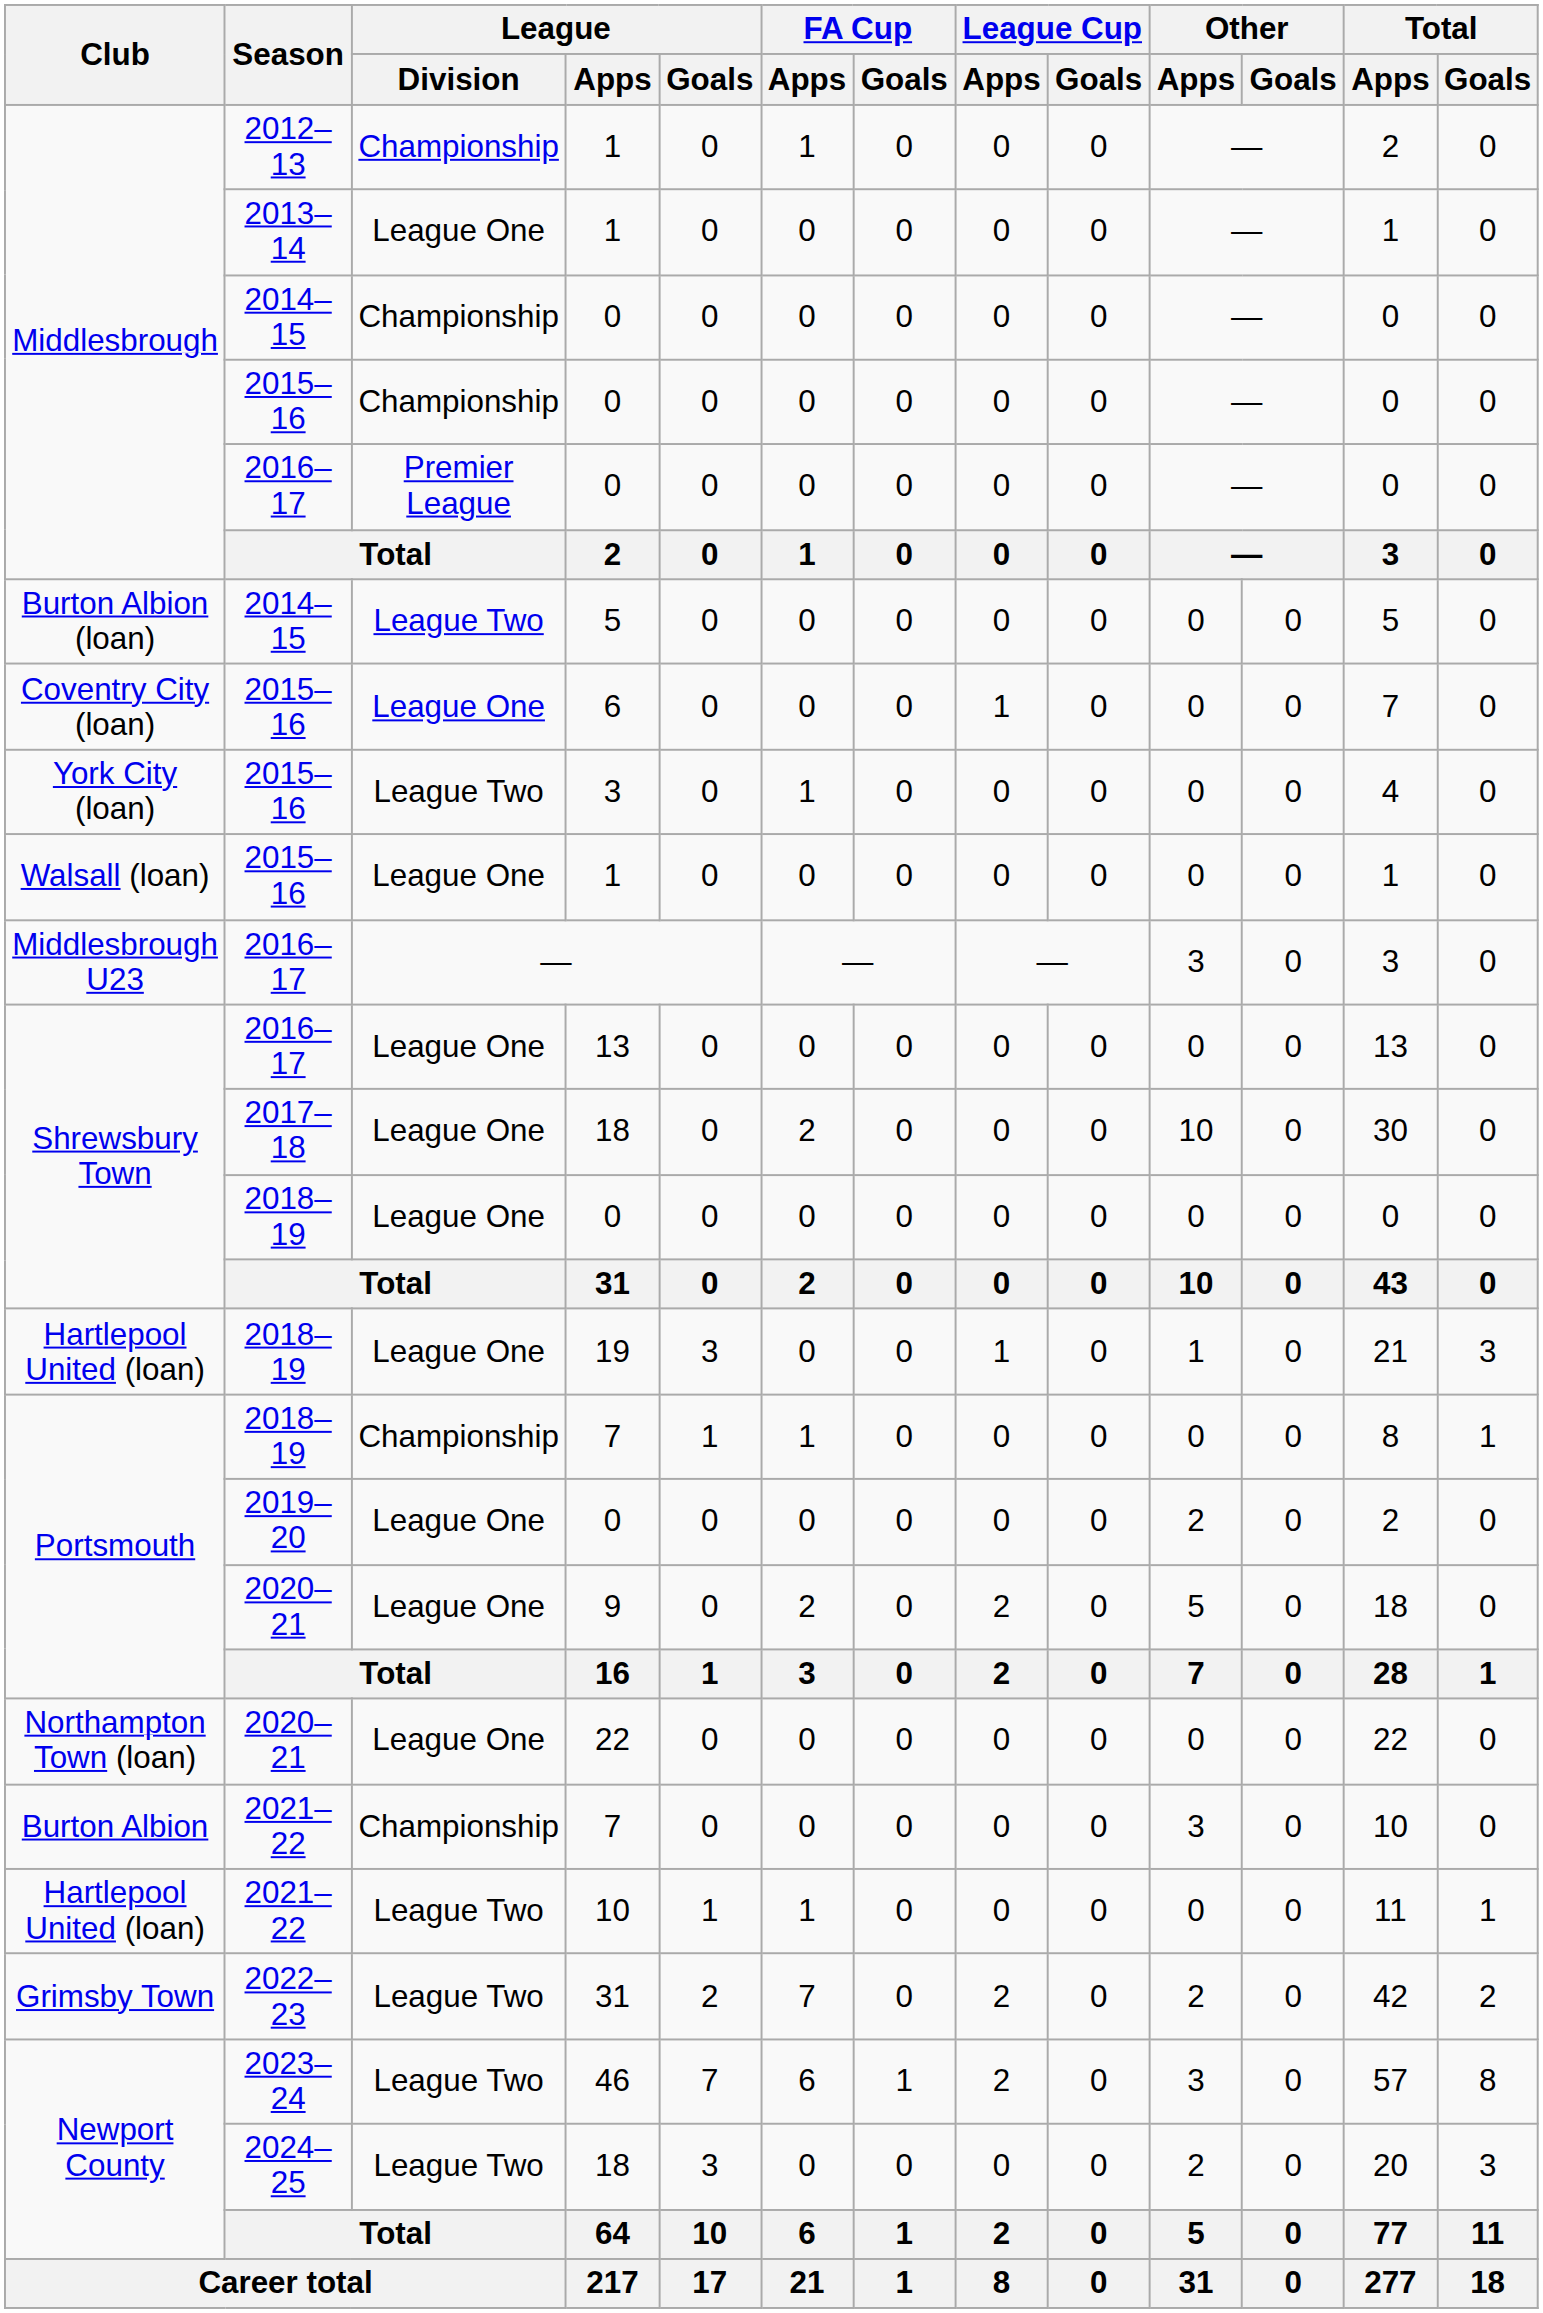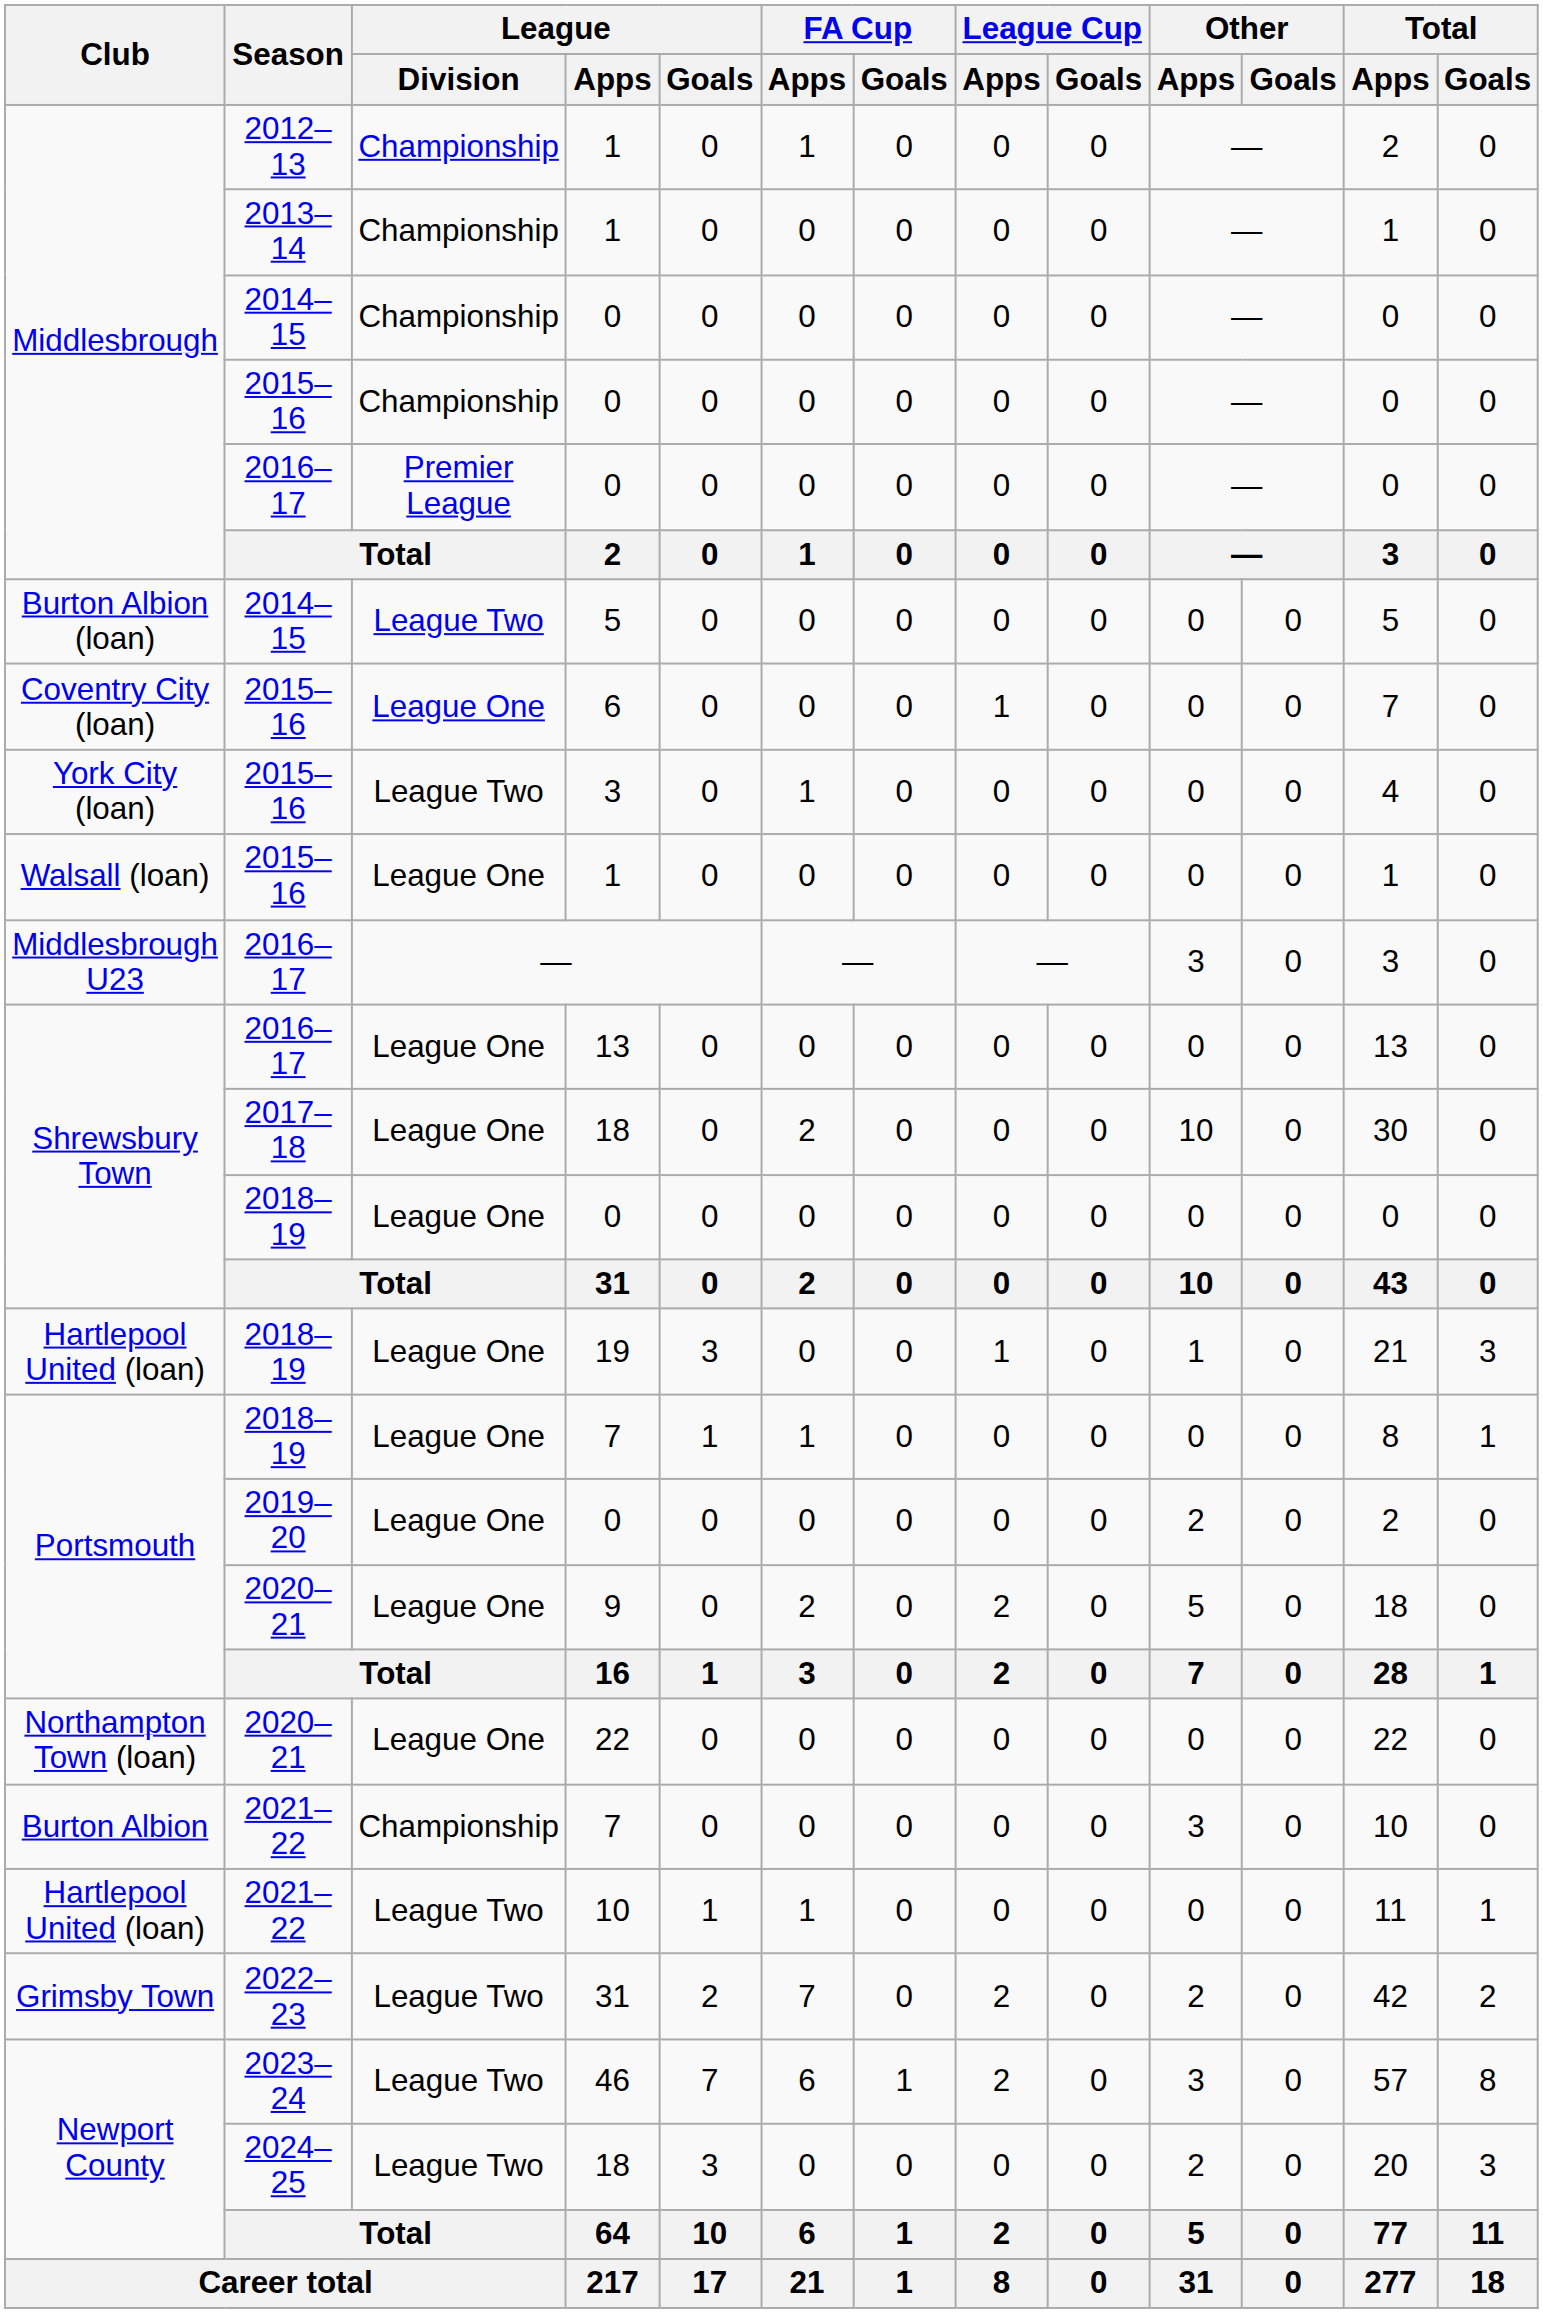 <table class=wikitable style=text-align:center>
 <tr>
 <th rowspan=2>Club</th>
 <th rowspan=2>Season</th>
 <th colspan=3>League</th>
 <th colspan=2><a href='#'>FA Cup</a></th>
 <th colspan=2><a href='#'>League Cup</a></th>
 <th colspan=2>Other</th>
 <th colspan=2>Total</th>
 </tr>
 <tr>
 <th>Division</th>
 <th>Apps</th>
 <th>Goals</th>
 <th>Apps</th>
 <th>Goals</th>
 <th>Apps</th>
 <th>Goals</th>
 <th>Apps</th>
 <th>Goals</th>
 <th>Apps</th>
 <th>Goals</th>
 </tr>
 <tr>
 <td rowspan=6><a href='#'>Middlesbrough</a></td>
 <td><a href='#'>2012–13</a></td>
 <td><a href='#'>Championship</a></td>
 <td>1</td>
 <td>0</td>
 <td>1</td>
 <td>0</td>
 <td>0</td>
 <td>0</td>
 <td colspan=2>—</td>
 <td>2</td>
 <td>0</td>
 </tr>
 <tr>
 <td><a href='#'>2013–14</a></td>
-<td>League One</td>
+<td>Championship</td>
 <td>1</td>
 <td>0</td>
 <td>0</td>
 <td>0</td>
 <td>0</td>
 <td>0</td>
 <td colspan=2>—</td>
 <td>1</td>
 <td>0</td>
 </tr>
 <tr>
 <td><a href='#'>2014–15</a></td>
 <td>Championship</td>
 <td>0</td>
 <td>0</td>
 <td>0</td>
 <td>0</td>
 <td>0</td>
 <td>0</td>
 <td colspan=2>—</td>
 <td>0</td>
 <td>0</td>
 </tr>
 <tr>
 <td><a href='#'>2015–16</a></td>
 <td>Championship</td>
 <td>0</td>
 <td>0</td>
 <td>0</td>
 <td>0</td>
 <td>0</td>
 <td>0</td>
 <td colspan=2>—</td>
 <td>0</td>
 <td>0</td>
 </tr>
 <tr>
 <td><a href='#'>2016–17</a></td>
 <td><a href='#'>Premier League</a></td>
 <td>0</td>
 <td>0</td>
 <td>0</td>
 <td>0</td>
 <td>0</td>
 <td>0</td>
 <td colspan=2>—</td>
 <td>0</td>
 <td>0</td>
 </tr>
 <tr>
 <th colspan=2>Total</th>
 <th>2</th>
 <th>0</th>
 <th>1</th>
 <th>0</th>
 <th>0</th>
 <th>0</th>
 <th colspan=2>—</th>
 <th>3</th>
 <th>0</th>
 </tr>
 <tr>
 <td><a href='#'>Burton Albion</a> (loan)</td>
 <td><a href='#'>2014–15</a></td>
 <td><a href='#'>League Two</a></td>
 <td>5</td>
 <td>0</td>
 <td>0</td>
 <td>0</td>
 <td>0</td>
 <td>0</td>
 <td>0</td>
 <td>0</td>
 <td>5</td>
 <td>0</td>
 </tr>
 <tr>
 <td><a href='#'>Coventry City</a> (loan)</td>
 <td><a href='#'>2015–16</a></td>
 <td><a href='#'>League One</a></td>
 <td>6</td>
 <td>0</td>
 <td>0</td>
 <td>0</td>
 <td>1</td>
 <td>0</td>
 <td>0</td>
 <td>0</td>
 <td>7</td>
 <td>0</td>
 </tr>
 <tr>
 <td><a href='#'>York City</a> (loan)</td>
 <td><a href='#'>2015–16</a></td>
 <td>League Two</td>
 <td>3</td>
 <td>0</td>
 <td>1</td>
 <td>0</td>
 <td>0</td>
 <td>0</td>
 <td>0</td>
 <td>0</td>
 <td>4</td>
 <td>0</td>
 </tr>
 <tr>
 <td><a href='#'>Walsall</a> (loan)</td>
 <td><a href='#'>2015–16</a></td>
 <td>League One</td>
 <td>1</td>
 <td>0</td>
 <td>0</td>
 <td>0</td>
 <td>0</td>
 <td>0</td>
 <td>0</td>
 <td>0</td>
 <td>1</td>
 <td>0</td>
 </tr>
 <tr>
 <td><a href='#'>Middlesbrough U23</a></td>
 <td><a href='#'>2016–17</a></td>
 <td colspan=3>—</td>
 <td colspan=2>—</td>
 <td colspan=2>—</td>
 <td>3</td>
 <td>0</td>
 <td>3</td>
 <td>0</td>
 </tr>
 <tr>
 <td rowspan=4><a href='#'>Shrewsbury Town</a></td>
 <td><a href='#'>2016–17</a></td>
 <td>League One</td>
 <td>13</td>
 <td>0</td>
 <td>0</td>
 <td>0</td>
 <td>0</td>
 <td>0</td>
 <td>0</td>
 <td>0</td>
 <td>13</td>
 <td>0</td>
 </tr>
 <tr>
 <td><a href='#'>2017–18</a></td>
 <td>League One</td>
 <td>18</td>
 <td>0</td>
 <td>2</td>
 <td>0</td>
 <td>0</td>
 <td>0</td>
 <td>10</td>
 <td>0</td>
 <td>30</td>
 <td>0</td>
 </tr>
 <tr>
 <td><a href='#'>2018–19</a></td>
 <td>League One</td>
 <td>0</td>
 <td>0</td>
 <td>0</td>
 <td>0</td>
 <td>0</td>
 <td>0</td>
 <td>0</td>
 <td>0</td>
 <td>0</td>
 <td>0</td>
 </tr>
 <tr>
 <th colspan=2>Total</th>
 <th>31</th>
 <th>0</th>
 <th>2</th>
 <th>0</th>
 <th>0</th>
 <th>0</th>
 <th>10</th>
 <th>0</th>
 <th>43</th>
 <th>0</th>
 </tr>
 <tr>
 <td><a href='#'>Hartlepool United</a> (loan)</td>
 <td><a href='#'>2018–19</a></td>
 <td>League One</td>
 <td>19</td>
 <td>3</td>
 <td>0</td>
 <td>0</td>
 <td>1</td>
 <td>0</td>
 <td>1</td>
 <td>0</td>
 <td>21</td>
 <td>3</td>
 </tr>
 <tr>
 <td rowspan=4><a href='#'>Portsmouth</a></td>
 <td><a href='#'>2018–19</a></td>
-<td>Championship</td>
+<td>League One</td>
 <td>7</td>
 <td>1</td>
 <td>1</td>
 <td>0</td>
 <td>0</td>
 <td>0</td>
 <td>0</td>
 <td>0</td>
 <td>8</td>
 <td>1</td>
 </tr>
 <tr>
 <td><a href='#'>2019–20</a></td>
 <td>League One</td>
 <td>0</td>
 <td>0</td>
 <td>0</td>
 <td>0</td>
 <td>0</td>
 <td>0</td>
 <td>2</td>
 <td>0</td>
 <td>2</td>
 <td>0</td>
 </tr>
 <tr>
 <td><a href='#'>2020–21</a></td>
 <td>League One</td>
 <td>9</td>
 <td>0</td>
 <td>2</td>
 <td>0</td>
 <td>2</td>
 <td>0</td>
 <td>5</td>
 <td>0</td>
 <td>18</td>
 <td>0</td>
 </tr>
 <tr>
 <th colspan=2>Total</th>
 <th>16</th>
 <th>1</th>
 <th>3</th>
 <th>0</th>
 <th>2</th>
 <th>0</th>
 <th>7</th>
 <th>0</th>
 <th>28</th>
 <th>1</th>
 </tr>
 <tr>
 <td><a href='#'>Northampton Town</a> (loan)</td>
 <td><a href='#'>2020–21</a></td>
 <td>League One</td>
 <td>22</td>
 <td>0</td>
 <td>0</td>
 <td>0</td>
 <td>0</td>
 <td>0</td>
 <td>0</td>
 <td>0</td>
 <td>22</td>
 <td>0</td>
 </tr>
 <tr>
 <td><a href='#'>Burton Albion</a></td>
 <td><a href='#'>2021–22</a></td>
 <td>Championship</td>
 <td>7</td>
 <td>0</td>
 <td>0</td>
 <td>0</td>
 <td>0</td>
 <td>0</td>
 <td>3</td>
 <td>0</td>
 <td>10</td>
 <td>0</td>
 </tr>
 <tr>
 <td><a href='#'>Hartlepool United</a> (loan)</td>
 <td><a href='#'>2021–22</a></td>
 <td>League Two</td>
 <td>10</td>
 <td>1</td>
 <td>1</td>
 <td>0</td>
 <td>0</td>
 <td>0</td>
 <td>0</td>
 <td>0</td>
 <td>11</td>
 <td>1</td>
 </tr>
 <tr>
 <td><a href='#'>Grimsby Town</a></td>
 <td><a href='#'>2022–23</a></td>
 <td>League Two</td>
 <td>31</td>
 <td>2</td>
 <td>7</td>
 <td>0</td>
 <td>2</td>
 <td>0</td>
 <td>2</td>
 <td>0</td>
 <td>42</td>
 <td>2</td>
 </tr>
 <tr>
 <td rowspan=3><a href='#'>Newport County</a></td>
 <td><a href='#'>2023–24</a></td>
 <td>League Two</td>
 <td>46</td>
 <td>7</td>
 <td>6</td>
 <td>1</td>
 <td>2</td>
 <td>0</td>
 <td>3</td>
 <td>0</td>
 <td>57</td>
 <td>8</td>
 </tr>
 <tr>
 <td><a href='#'>2024–25</a></td>
 <td>League Two</td>
 <td>18</td>
 <td>3</td>
 <td>0</td>
 <td>0</td>
 <td>0</td>
 <td>0</td>
 <td>2</td>
 <td>0</td>
 <td>20</td>
 <td>3</td>
 </tr>
 <tr>
 <th colspan=2>Total</th>
 <th>64</th>
 <th>10</th>
 <th>6</th>
 <th>1</th>
 <th>2</th>
 <th>0</th>
 <th>5</th>
 <th>0</th>
 <th>77</th>
 <th>11</th>
 </tr>
 <tr>
 <th colspan=3>Career total</th>
 <th>217</th>
 <th>17</th>
 <th>21</th>
 <th>1</th>
 <th>8</th>
 <th>0</th>
 <th>31</th>
 <th>0</th>
 <th>277</th>
 <th>18</th>
 </tr>
 </table>
